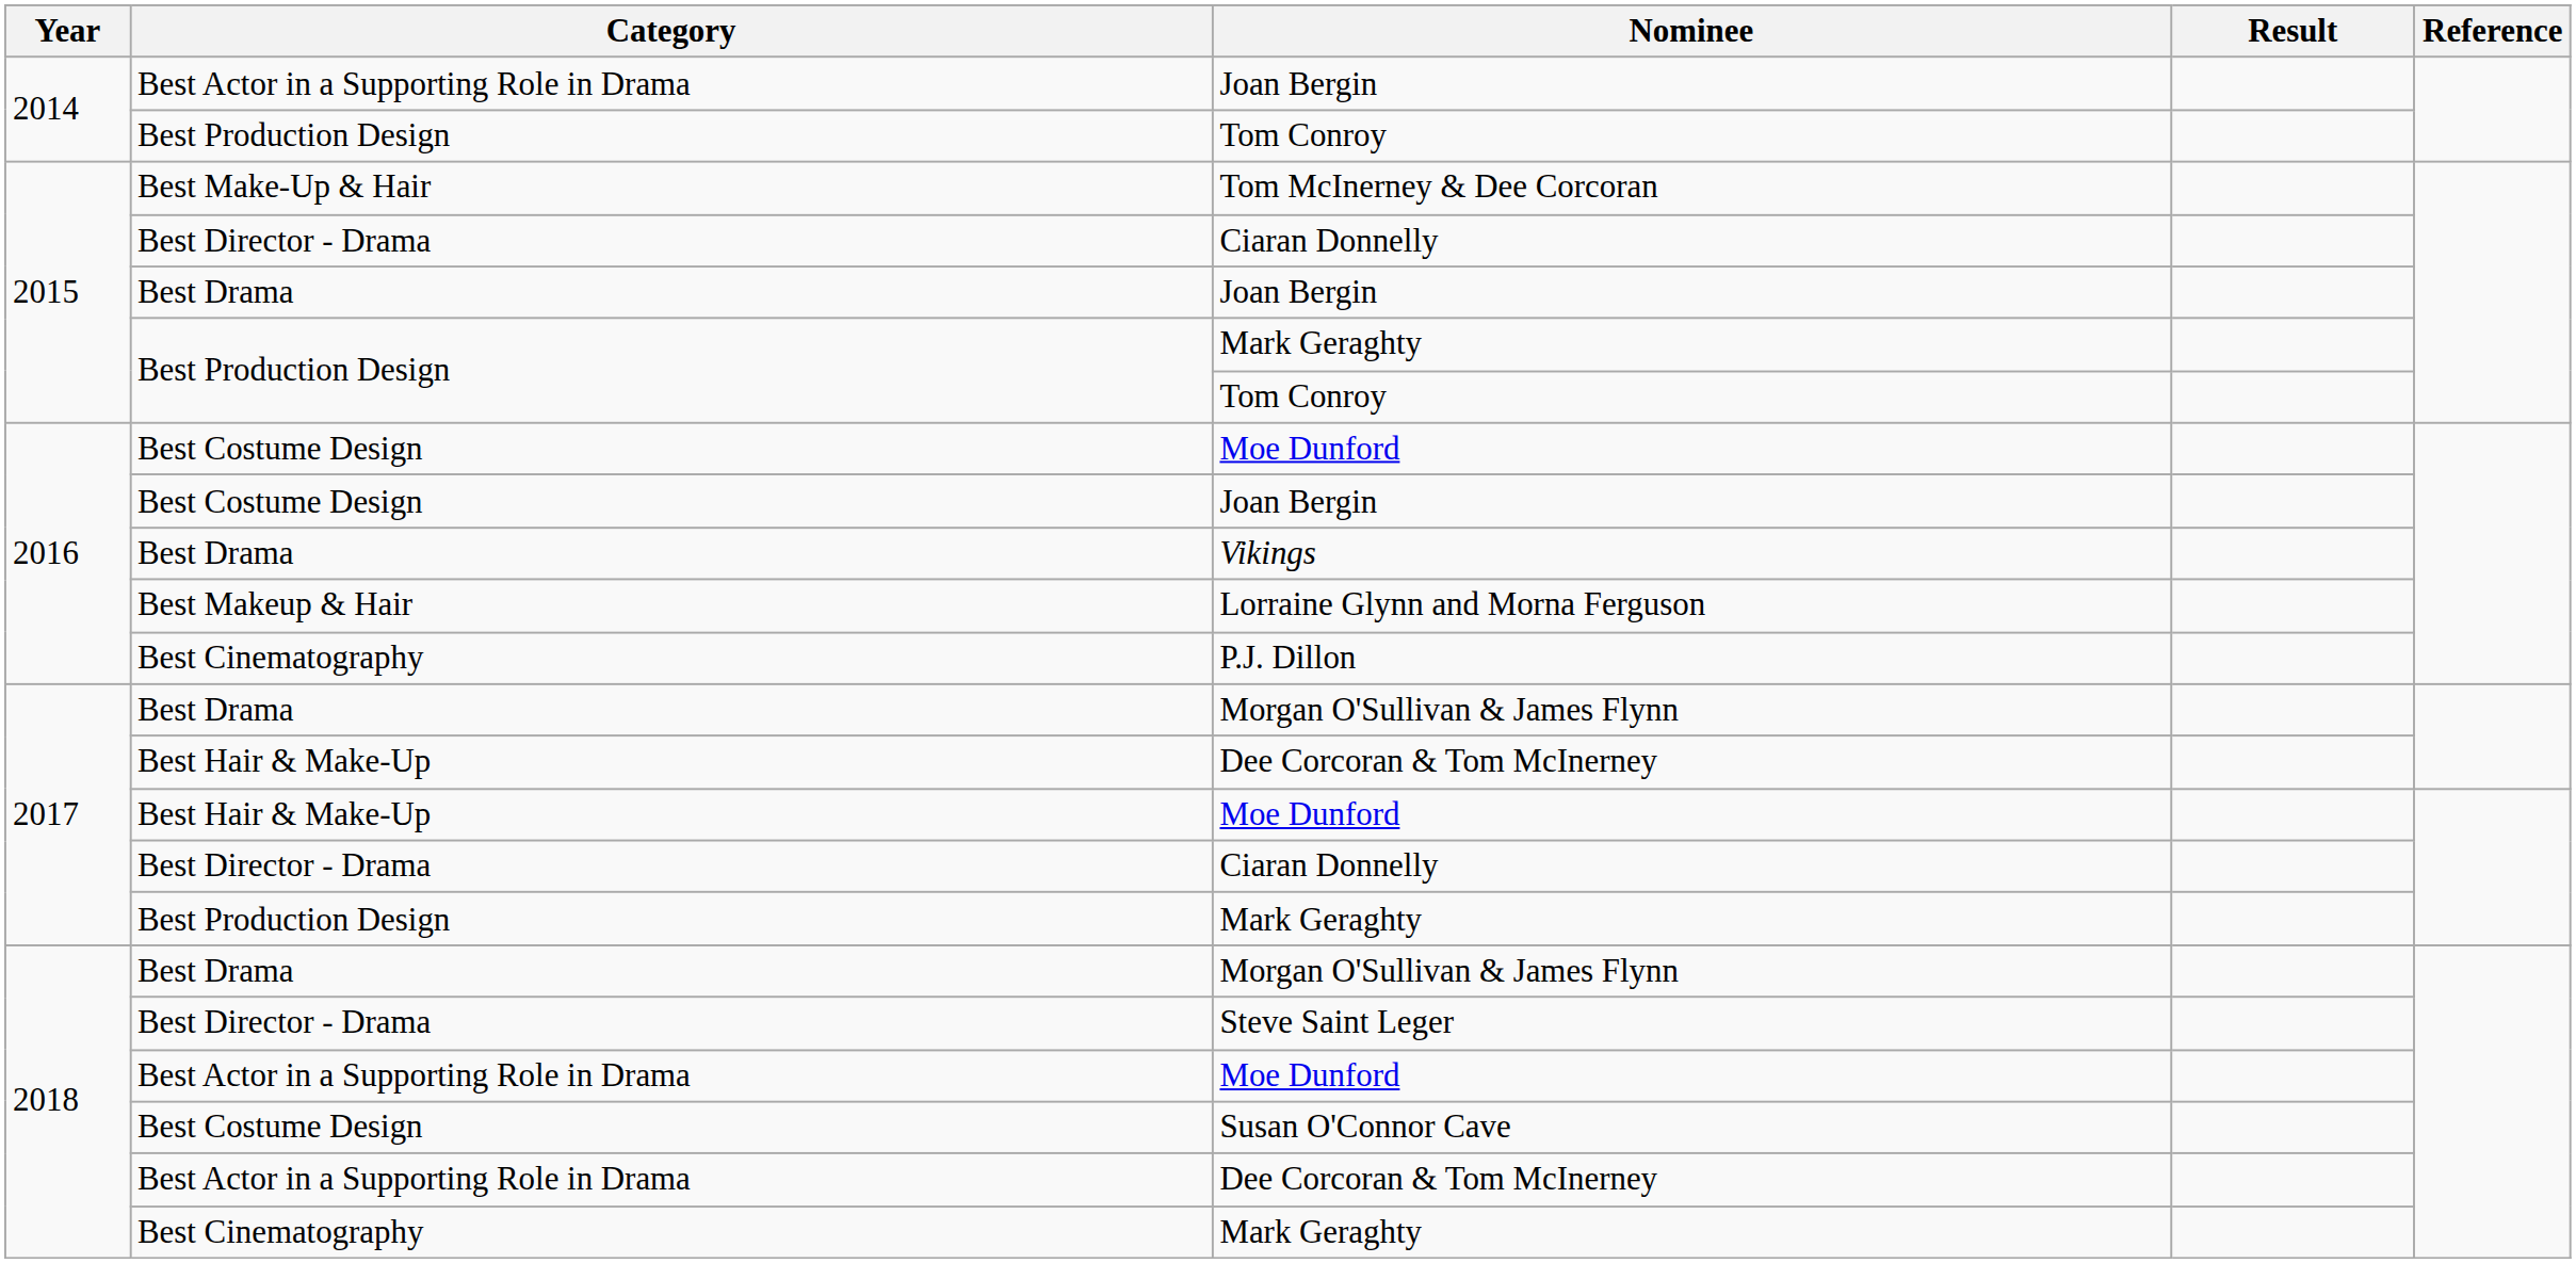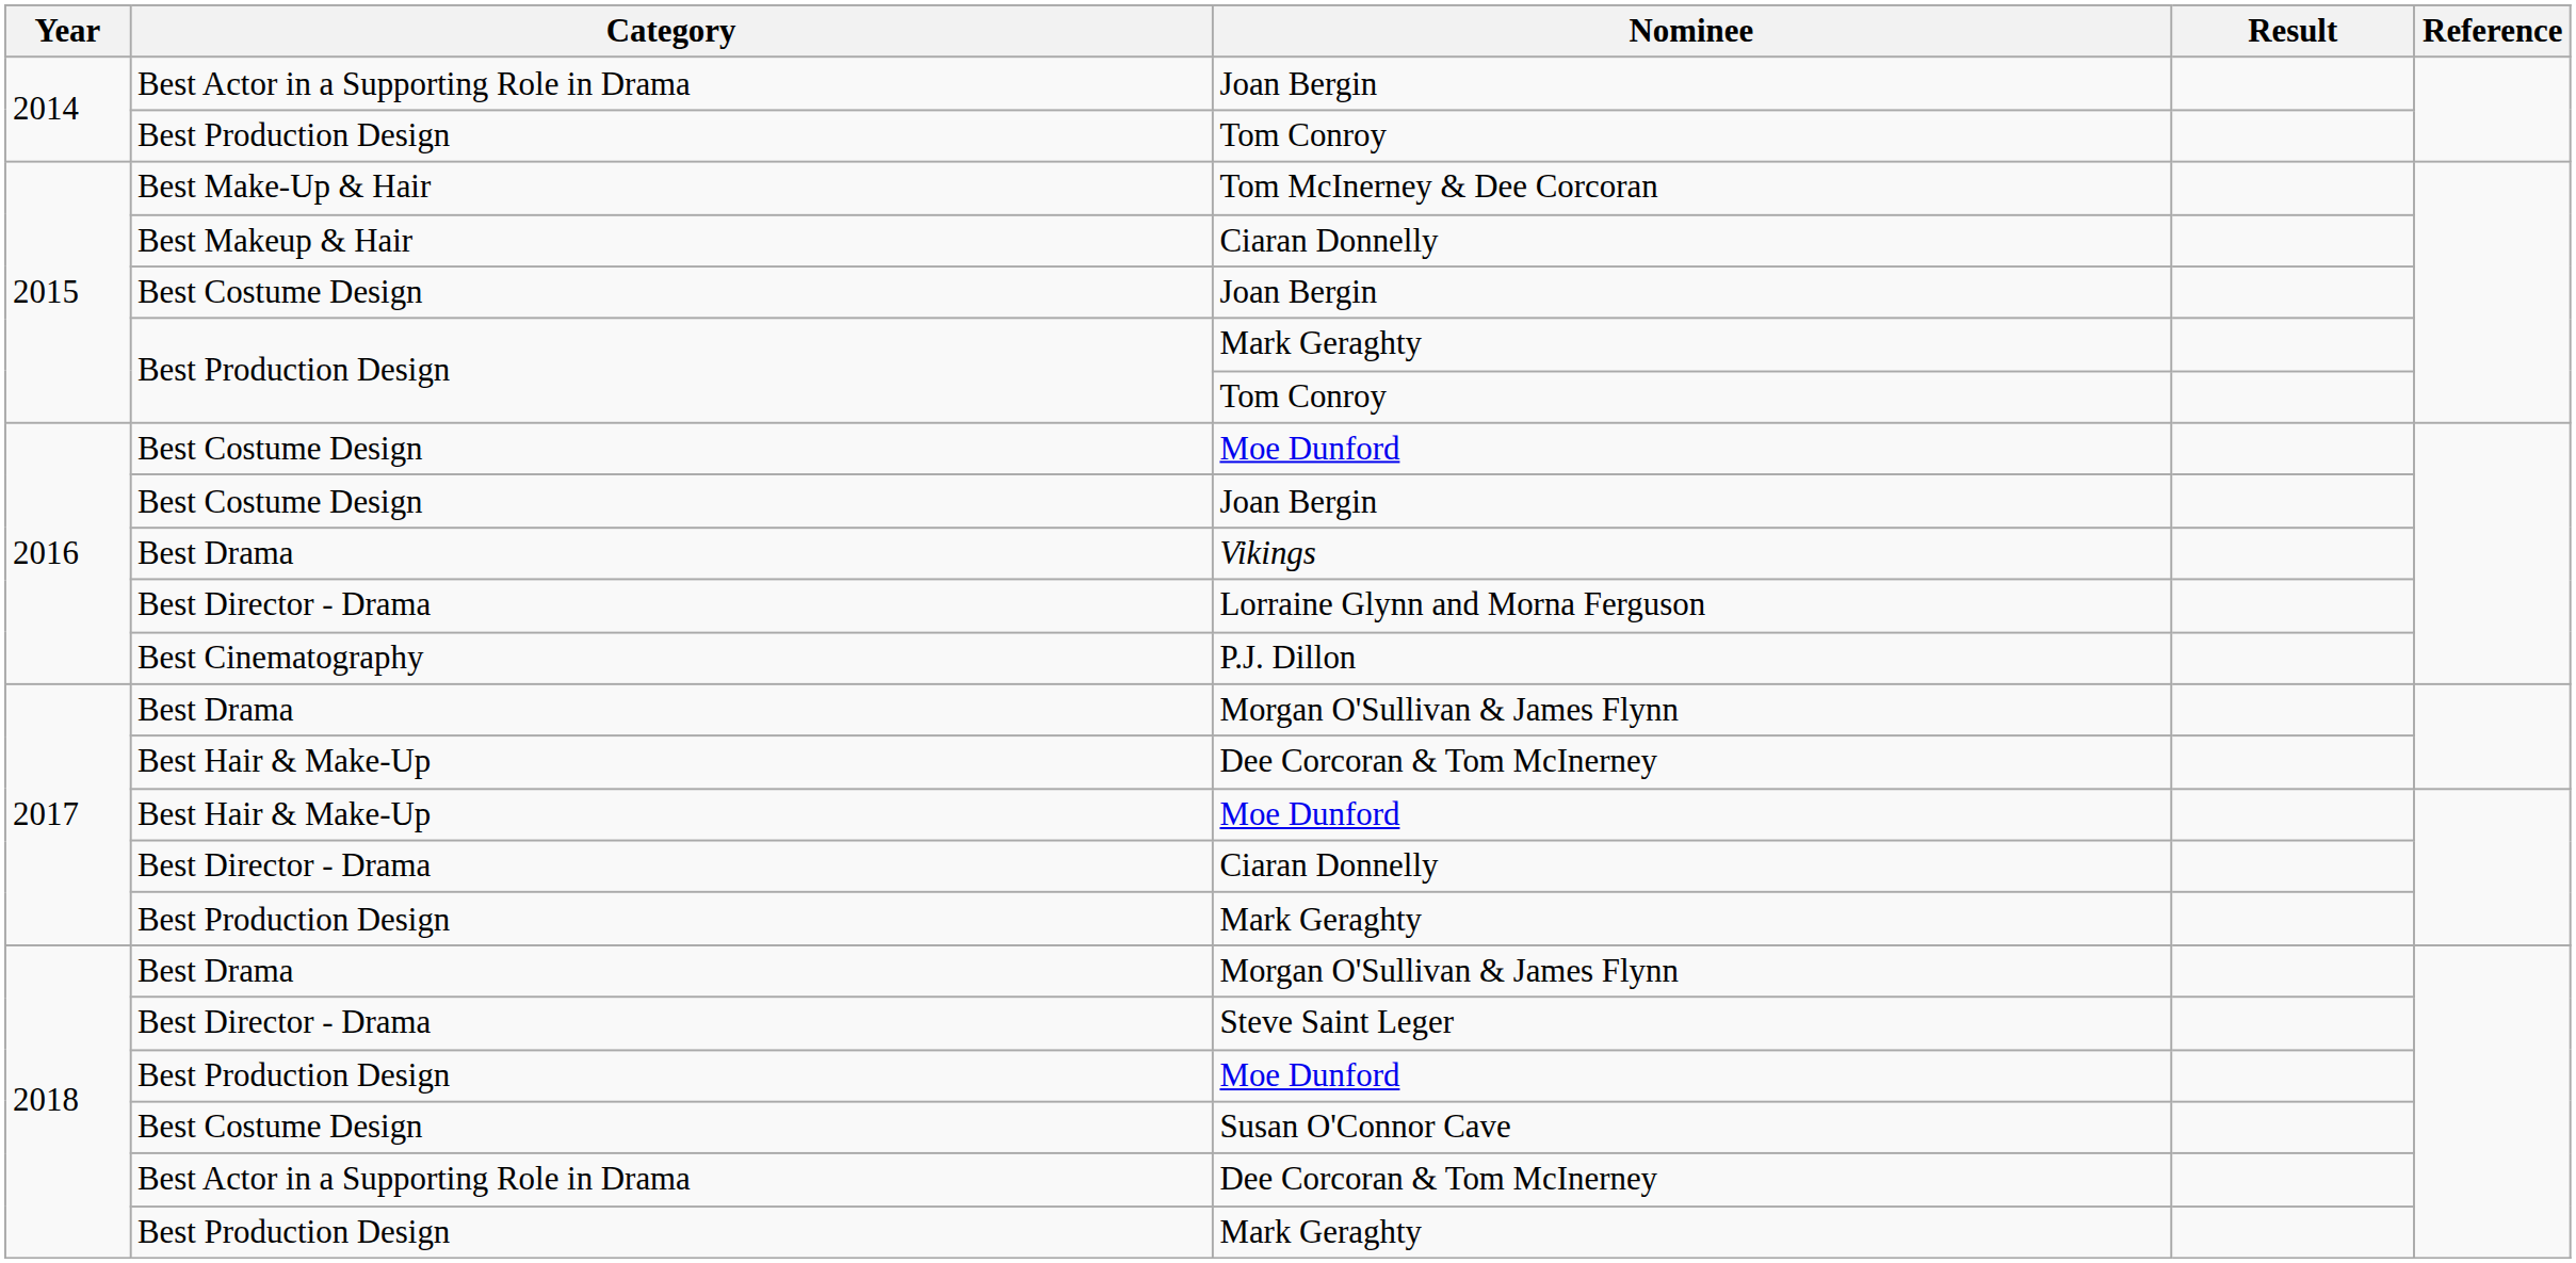 <table class="wikitable">
 <tr>
 <th width=5%>Year</th>
 <th width=45%>Category</th>
 <th width=40%>Nominee</th>
 <th width=10%>Result</th>
 <th width=5%>Reference</th>
 </tr>
 <tr>
 <td rowspan="2">2014</td>
 <td>Best Actor in a Supporting Role in Drama</td>
 <td>Joan Bergin</td>
 <td></td>
 <td rowspan="2"></td>
 </tr>
 <tr>
 <td>Best Production Design</td>
 <td>Tom Conroy</td>
 <td></td>
 </tr>
 <tr>
 <td rowspan="5">2015</td>
 <td>Best Make-Up & Hair</td>
 <td>Tom McInerney & Dee Corcoran</td>
 <td></td>
 <td rowspan="5"></td>
 </tr>
 <tr>
-<td>Best Director - Drama</td>
+<td>Best Makeup & Hair</td>
 <td>Ciaran Donnelly</td>
 <td></td>
 </tr>
 <tr>
-<td>Best Drama</td>
+<td>Best Costume Design</td>
 <td>Joan Bergin</td>
 <td></td>
 </tr>
 <tr>
 <td rowspan="2">Best Production Design</td>
 <td>Mark Geraghty</td>
 <td></td>
 </tr>
 <tr>
 <td>Tom Conroy</td>
 <td></td>
 </tr>
 <tr>
 <td rowspan="5">2016</td>
 <td>Best Costume Design</td>
 <td><a href='#'>Moe Dunford</a></td>
 <td></td>
 <td rowspan="5"></td>
 </tr>
 <tr>
 <td>Best Costume Design</td>
 <td>Joan Bergin</td>
 <td></td>
 </tr>
 <tr>
 <td>Best Drama</td>
 <td><em>Vikings</em></td>
 <td></td>
 </tr>
 <tr>
-<td>Best Makeup & Hair</td>
+<td>Best Director - Drama</td>
 <td>Lorraine Glynn	and Morna Ferguson</td>
 <td></td>
 </tr>
 <tr>
 <td>Best Cinematography</td>
 <td>P.J. Dillon</td>
 <td></td>
 </tr>
 <tr>
 <td rowspan=5>2017</td>
 <td>Best Drama</td>
 <td>Morgan O'Sullivan & James Flynn</td>
 <td></td>
 <td rowspan=2></td>
 </tr>
 <tr>
 <td>Best Hair & Make-Up</td>
 <td>Dee Corcoran &	Tom McInerney</td>
 <td></td>
 </tr>
 <tr>
 <td>Best Hair & Make-Up</td>
 <td><a href='#'>Moe Dunford</a></td>
 <td></td>
 <td rowspan=3></td>
 </tr>
 <tr>
 <td>Best Director - Drama</td>
 <td>Ciaran Donnelly</td>
 <td></td>
 </tr>
 <tr>
 <td>Best Production Design</td>
 <td>Mark Geraghty</td>
 <td></td>
 </tr>
 <tr>
 <td rowspan=6>2018</td>
 <td>Best Drama</td>
 <td>Morgan O'Sullivan & James Flynn</td>
 <td></td>
 <td rowspan=6></td>
 </tr>
 <tr>
 <td>Best Director - Drama</td>
 <td>Steve Saint Leger</td>
 <td></td>
 </tr>
 <tr>
-<td>Best Actor in a Supporting Role in Drama</td>
+<td>Best Production Design</td>
 <td><a href='#'>Moe Dunford</a></td>
 <td></td>
 </tr>
 <tr>
 <td>Best Costume Design</td>
 <td>Susan O'Connor Cave</td>
 <td></td>
 </tr>
 <tr>
 <td>Best Actor in a Supporting Role in Drama</td>
 <td>Dee Corcoran &	Tom McInerney</td>
 <td></td>
 </tr>
 <tr>
-<td>Best Cinematography</td>
+<td>Best Production Design</td>
 <td>Mark Geraghty</td>
 <td></td>
 </tr>
 </table>
